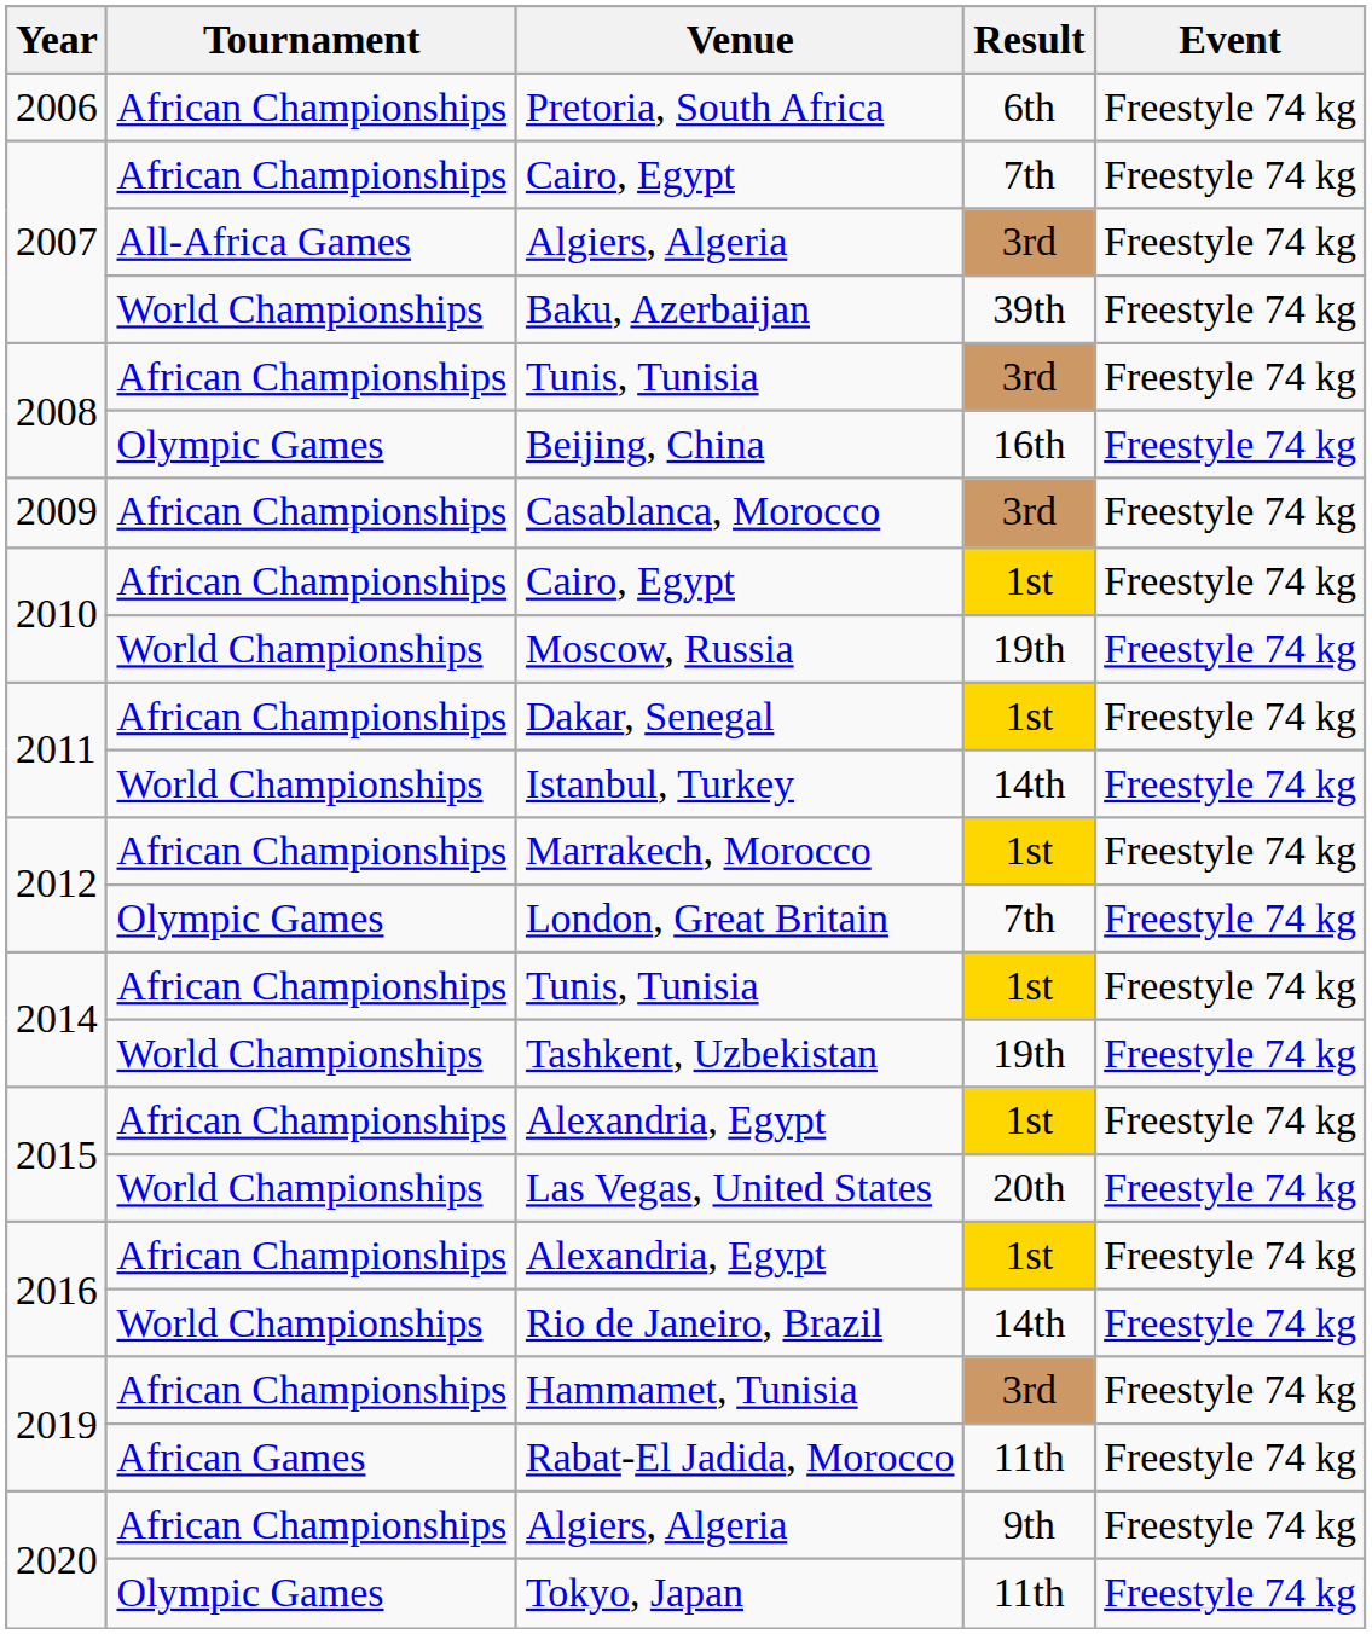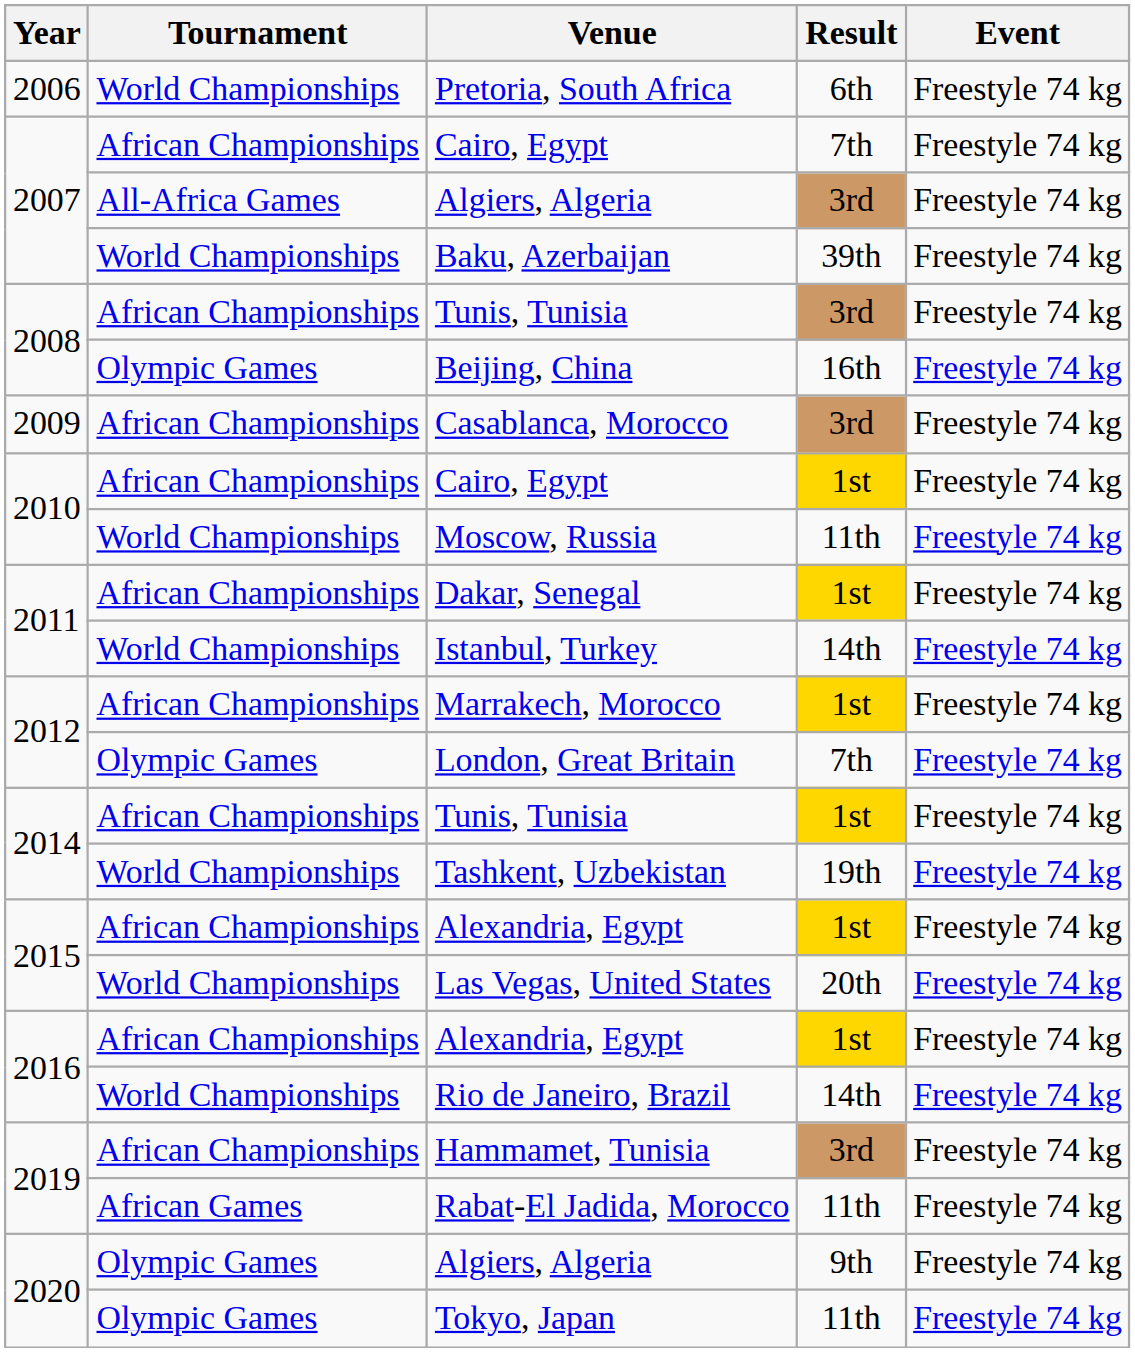 <table class="wikitable" style="font-size:95%;">
 <tr>
 <th>Year</th>
 <th>Tournament</th>
 <th>Venue</th>
 <th>Result</th>
 <th>Event</th>
 </tr>
 <tr>
 <td>2006</td>
-<td><a href='#'>African Championships</a></td>
+<td><a href='#'>World Championships</a></td>
 <td> <a href='#'>Pretoria</a>, <a href='#'>South Africa</a></td>
 <td align="center">6th</td>
 <td>Freestyle 74 kg</td>
 </tr>
 <tr>
 <td rowspan=3>2007</td>
 <td><a href='#'>African Championships</a></td>
 <td> <a href='#'>Cairo</a>, <a href='#'>Egypt</a></td>
 <td align="center">7th</td>
 <td>Freestyle 74 kg</td>
 </tr>
 <tr>
 <td><a href='#'>All-Africa Games</a></td>
 <td> <a href='#'>Algiers</a>, <a href='#'>Algeria</a></td>
 <td align="center" bgcolor=cc9966>3rd</td>
 <td>Freestyle 74 kg</td>
 </tr>
 <tr>
 <td><a href='#'>World Championships</a></td>
 <td> <a href='#'>Baku</a>, <a href='#'>Azerbaijan</a></td>
 <td align="center">39th</td>
 <td>Freestyle 74 kg</td>
 </tr>
 <tr>
 <td rowspan=2>2008</td>
 <td><a href='#'>African Championships</a></td>
 <td> <a href='#'>Tunis</a>, <a href='#'>Tunisia</a></td>
 <td align="center" bgcolor=cc9966>3rd</td>
 <td>Freestyle 74 kg</td>
 </tr>
 <tr>
 <td><a href='#'>Olympic Games</a></td>
 <td> <a href='#'>Beijing</a>, <a href='#'>China</a></td>
 <td align="center">16th</td>
 <td><a href='#'>Freestyle 74 kg</a></td>
 </tr>
 <tr>
 <td>2009</td>
 <td><a href='#'>African Championships</a></td>
 <td> <a href='#'>Casablanca</a>, <a href='#'>Morocco</a></td>
 <td align="center" bgcolor=cc9966>3rd</td>
 <td>Freestyle 74 kg</td>
 </tr>
 <tr>
 <td rowspan=2>2010</td>
 <td><a href='#'>African Championships</a></td>
 <td> <a href='#'>Cairo</a>, <a href='#'>Egypt</a></td>
 <td align="center" bgcolor=gold>1st</td>
 <td>Freestyle 74 kg</td>
 </tr>
 <tr>
 <td><a href='#'>World Championships</a></td>
 <td> <a href='#'>Moscow</a>, <a href='#'>Russia</a></td>
-<td align="center">19th</td>
+<td align="center">11th</td>
 <td><a href='#'>Freestyle 74 kg</a></td>
 </tr>
 <tr>
 <td rowspan=2>2011</td>
 <td><a href='#'>African Championships</a></td>
 <td> <a href='#'>Dakar</a>, <a href='#'>Senegal</a></td>
 <td align="center" bgcolor=gold>1st</td>
 <td>Freestyle 74 kg</td>
 </tr>
 <tr>
 <td><a href='#'>World Championships</a></td>
 <td> <a href='#'>Istanbul</a>, <a href='#'>Turkey</a></td>
 <td align="center">14th</td>
 <td><a href='#'>Freestyle 74 kg</a></td>
 </tr>
 <tr>
 <td rowspan=2>2012</td>
 <td><a href='#'>African Championships</a></td>
 <td> <a href='#'>Marrakech</a>, <a href='#'>Morocco</a></td>
 <td align="center" bgcolor=gold>1st</td>
 <td>Freestyle 74 kg</td>
 </tr>
 <tr>
 <td><a href='#'>Olympic Games</a></td>
 <td> <a href='#'>London</a>, <a href='#'>Great Britain</a></td>
 <td align="center">7th</td>
 <td><a href='#'>Freestyle 74 kg</a></td>
 </tr>
 <tr>
 <td rowspan=2>2014</td>
 <td><a href='#'>African Championships</a></td>
 <td> <a href='#'>Tunis</a>, <a href='#'>Tunisia</a></td>
 <td align="center" bgcolor=gold>1st</td>
 <td>Freestyle 74 kg</td>
 </tr>
 <tr>
 <td><a href='#'>World Championships</a></td>
 <td> <a href='#'>Tashkent</a>, <a href='#'>Uzbekistan</a></td>
 <td align="center">19th</td>
 <td><a href='#'>Freestyle 74 kg</a></td>
 </tr>
 <tr>
 <td rowspan=2>2015</td>
 <td><a href='#'>African Championships</a></td>
 <td> <a href='#'>Alexandria</a>, <a href='#'>Egypt</a></td>
 <td align="center" bgcolor=gold>1st</td>
 <td>Freestyle 74 kg</td>
 </tr>
 <tr>
 <td><a href='#'>World Championships</a></td>
 <td> <a href='#'>Las Vegas</a>, <a href='#'>United States</a></td>
 <td align="center">20th</td>
 <td><a href='#'>Freestyle 74 kg</a></td>
 </tr>
 <tr>
 <td rowspan=2>2016</td>
 <td><a href='#'>African Championships</a></td>
 <td> <a href='#'>Alexandria</a>, <a href='#'>Egypt</a></td>
 <td align="center" bgcolor=gold>1st</td>
 <td>Freestyle 74 kg</td>
 </tr>
 <tr>
 <td><a href='#'>World Championships</a></td>
 <td> <a href='#'>Rio de Janeiro</a>, <a href='#'>Brazil</a></td>
 <td align="center">14th</td>
 <td><a href='#'>Freestyle 74 kg</a></td>
 </tr>
 <tr>
 <td rowspan=2>2019</td>
 <td><a href='#'>African Championships</a></td>
 <td> <a href='#'>Hammamet</a>, <a href='#'>Tunisia</a></td>
 <td align="center" bgcolor=cc9966>3rd</td>
 <td>Freestyle 74 kg</td>
 </tr>
 <tr>
 <td><a href='#'>African Games</a></td>
 <td> <a href='#'>Rabat</a>-<a href='#'>El Jadida</a>, <a href='#'>Morocco</a></td>
 <td align="center">11th</td>
 <td>Freestyle 74 kg</td>
 </tr>
 <tr>
 <td rowspan=2>2020</td>
-<td><a href='#'>African Championships</a></td>
+<td><a href='#'>Olympic Games</a></td>
 <td> <a href='#'>Algiers</a>, <a href='#'>Algeria</a></td>
 <td align="center">9th</td>
 <td>Freestyle 74 kg</td>
 </tr>
 <tr>
 <td><a href='#'>Olympic Games</a></td>
 <td> <a href='#'>Tokyo</a>, <a href='#'>Japan</a></td>
 <td align="center">11th</td>
 <td><a href='#'>Freestyle 74 kg</a></td>
 </tr>
 </table>
